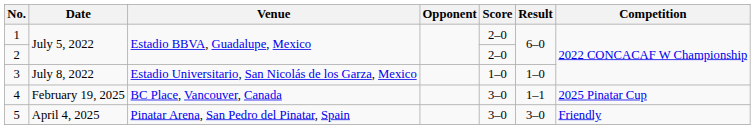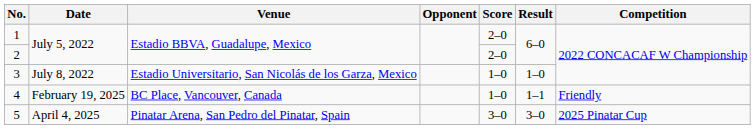 <table class="wikitable sortable">
 <tr>
 <th scope="col">No.</th>
 <th scope="col">Date</th>
 <th scope="col">Venue</th>
 <th scope="col">Opponent</th>
 <th scope="col">Score</th>
 <th scope="col">Result</th>
 <th scope="col">Competition</th>
 </tr>
 <tr>
 <td align="center">1</td>
 <td rowspan="2">July 5, 2022</td>
 <td rowspan="2"><a href='#'>Estadio BBVA</a>, <a href='#'>Guadalupe</a>, <a href='#'>Mexico</a></td>
 <td rowspan="2"></td>
 <td align="center">2–0</td>
 <td rowspan="2" style="text-align:center">6–0</td>
 <td rowspan="3"><a href='#'>2022 CONCACAF W Championship</a></td>
 </tr>
 <tr>
 <td align="center">2</td>
 <td align="center">2–0</td>
 </tr>
 <tr>
 <td align="center">3</td>
 <td>July 8, 2022</td>
 <td><a href='#'>Estadio Universitario</a>, <a href='#'>San Nicolás de los Garza</a>, <a href='#'>Mexico</a></td>
 <td></td>
 <td align="center">1–0</td>
 <td align="center">1–0</td>
 </tr>
 <tr>
 <td align="center">4</td>
 <td>February 19, 2025</td>
 <td><a href='#'>BC Place</a>, <a href='#'>Vancouver</a>, <a href='#'>Canada</a></td>
 <td></td>
-<td align="center">3–0</td>
+<td align="center">1–0</td>
 <td align="center">1–1</td>
-<td><a href='#'>2025 Pinatar Cup</a></td>
+<td><a href='#'>Friendly</a></td>
 </tr>
 <tr>
 <td align="center">5</td>
 <td>April 4, 2025</td>
 <td><a href='#'>Pinatar Arena</a>, <a href='#'>San Pedro del Pinatar</a>, <a href='#'>Spain</a></td>
 <td></td>
 <td align="center">3–0</td>
 <td align="center">3–0</td>
-<td><a href='#'>Friendly</a></td>
+<td><a href='#'>2025 Pinatar Cup</a></td>
 </tr>
 </table>
